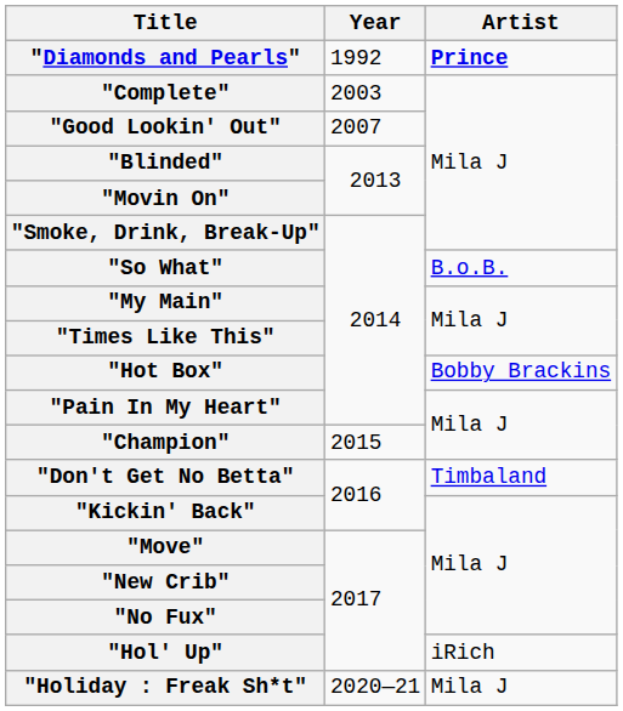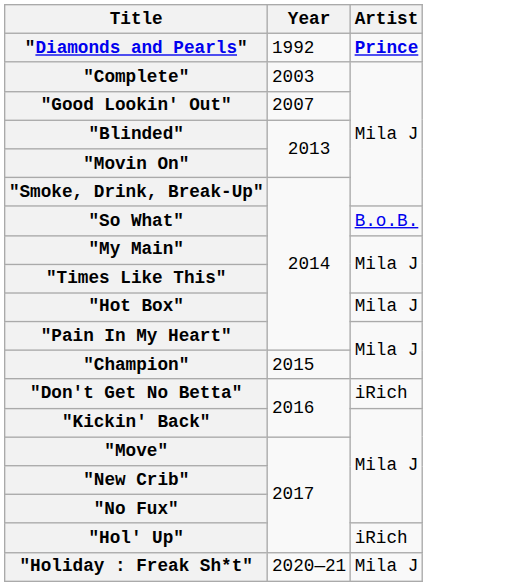 <table class="wikitable plainrowheaders">
 <tr>
 <th scope="col">Title</th>
 <th scope="col">Year</th>
 <th scope="col">Artist</th>
 </tr>
 <tr>
 <th scope="row">"<a href='#'>Diamonds and Pearls</a>"</th>
 <td>1992</td>
 <td><strong><a href='#'>Prince</a></strong></td>
 </tr>
 <tr>
 <th scope="row">"Complete"</th>
 <td>2003</td>
 <td rowspan="5">Mila J</td>
 </tr>
 <tr>
 <th scope="row">"Good Lookin' Out"</th>
 <td>2007</td>
 </tr>
 <tr>
 <th scope="row">"Blinded"</th>
 <td style="text-align:center;" rowspan="2">2013</td>
 </tr>
 <tr>
 <th scope="row">"Movin On"</th>
 </tr>
 <tr>
 <th scope="row">"Smoke, Drink, Break-Up"</th>
 <td style="text-align:center;" rowspan="6">2014</td>
 </tr>
 <tr>
 <th scope="row">"So What"</th>
 <td><a href='#'>B.o.B.</a></td>
 </tr>
 <tr>
 <th scope="row">"My Main"</th>
 <td rowspan="2">Mila J</td>
 </tr>
 <tr>
 <th scope="row">"Times Like This"</th>
 </tr>
 <tr>
 <th scope="row">"Hot Box"</th>
-<td><a href='#'>Bobby Brackins</a></td>
+<td>Mila J</td>
 </tr>
 <tr>
 <th scope="row">"Pain In My Heart"</th>
 <td rowspan="2">Mila J</td>
 </tr>
 <tr>
 <th scope="row">"Champion"</th>
 <td>2015</td>
 </tr>
 <tr>
 <th scope="row">"Don't Get No Betta"</th>
 <td rowspan="2">2016</td>
-<td><a href='#'>Timbaland</a></td>
+<td>iRich</td>
 </tr>
 <tr>
 <th scope="row">"Kickin' Back"</th>
 <td rowspan="4">Mila J</td>
 </tr>
 <tr>
 <th scope="row">"Move"</th>
 <td rowspan="4">2017</td>
 </tr>
 <tr>
 <th scope="row">"New Crib"</th>
 </tr>
 <tr>
 <th scope="row">"No Fux"</th>
 </tr>
 <tr>
 <th scope="row">"Hol' Up"</th>
 <td>iRich</td>
 </tr>
 <tr>
 <th scope="row">"Holiday : Freak Sh*t"</th>
 <td>2020—21</td>
 <td>Mila J</td>
 </tr>
 </table>
